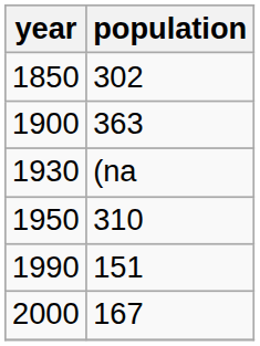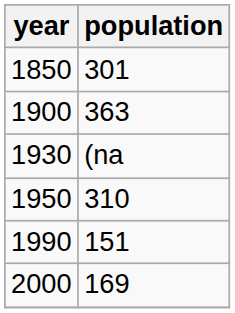 <table class="wikitable">
 <tr>
 <th>year</th>
 <th>population</th>
 </tr>
 <tr>
 <td>1850</td>
-<td>302</td>
+<td>301</td>
 </tr>
 <tr>
 <td>1900</td>
 <td>363</td>
 </tr>
 <tr>
 <td>1930</td>
 <td>(na</td>
 </tr>
 <tr>
 <td>1950</td>
 <td>310</td>
 </tr>
 <tr>
 <td>1990</td>
 <td>151</td>
 </tr>
 <tr>
 <td>2000</td>
-<td>167</td>
+<td>169</td>
 </tr>
 <tr>
 </tr>
 </table>
